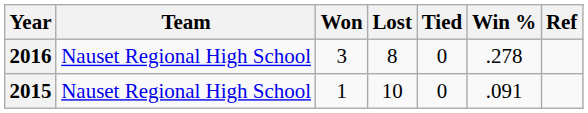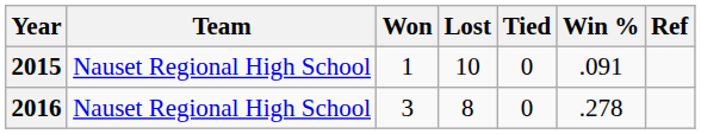 <table class="wikitable" style="font-size: 95%; text-align:center;">
 <tr>
 <th>Year</th>
 <th>Team</th>
 <th>Won</th>
 <th>Lost</th>
 <th>Tied</th>
 <th>Win %</th>
 <th>Ref</th>
 </tr>
 <tr>
+<th>2015</th>
+<td><a href='#'>Nauset Regional High School</a></td>
+<td>1</td>
+<td>10</td>
+<td>0</td>
+<td>.091</td>
+<td></td>
+</tr>
+<tr>
 <th>2016</th>
 <td><a href='#'>Nauset Regional High School</a></td>
 <td>3</td>
 <td>8</td>
 <td>0</td>
 <td>.278</td>
 <td></td>
 </tr>
-<tr>
-<th>2015</th>
-<td><a href='#'>Nauset Regional High School</a></td>
-<td>1</td>
-<td>10</td>
-<td>0</td>
-<td>.091</td>
-<td></td>
-</tr>
 </table>
